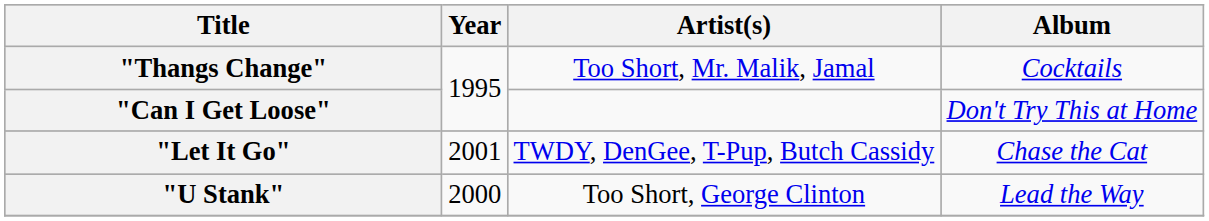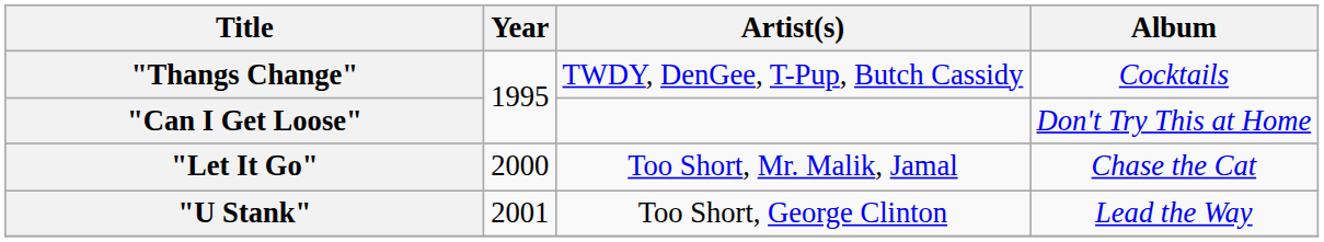 <table class="wikitable plainrowheaders" style="text-align:center;">
 <tr>
 <th scope="col" style="width:16em;">Title</th>
 <th scope="col">Year</th>
 <th scope="col">Artist(s)</th>
 <th scope="col">Album</th>
 </tr>
 <tr>
 <th scope="row">"Thangs Change"</th>
 <td rowspan="2">1995</td>
-<td><a href='#'>Too Short</a>, <a href='#'>Mr. Malik</a>, <a href='#'>Jamal</a></td>
+<td><a href='#'>TWDY</a>, <a href='#'>DenGee</a>, <a href='#'>T-Pup</a>, <a href='#'>Butch Cassidy</a></td>
 <td><em><a href='#'>Cocktails</a></em></td>
 </tr>
 <tr>
 <th scope="row">"Can I Get Loose"</th>
 <td></td>
 <td><em><a href='#'>Don't Try This at Home</a></em></td>
 </tr>
 <tr>
 <th scope="row">"Let It Go"</th>
-<td>2001</td>
-<td><a href='#'>TWDY</a>, <a href='#'>DenGee</a>, <a href='#'>T-Pup</a>, <a href='#'>Butch Cassidy</a></td>
+<td>2000</td>
+<td><a href='#'>Too Short</a>, <a href='#'>Mr. Malik</a>, <a href='#'>Jamal</a></td>
 <td><em><a href='#'>Chase the Cat</a></em></td>
 </tr>
 <tr>
 <th scope="row">"U Stank"</th>
-<td>2000</td>
+<td>2001</td>
 <td>Too Short, <a href='#'>George Clinton</a></td>
 <td><em><a href='#'>Lead the Way</a></em></td>
 </tr>
 <tr>
 </tr>
 </table>
